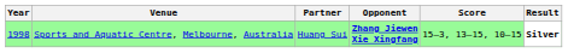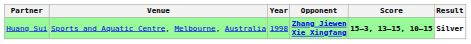 <table class="sortable wikitable" style="font-size: 90%;">
 <tr>
+<th>Partner</th>
+<th>Venue</th>
 <th>Year</th>
-<th>Venue</th>
-<th>Partner</th>
 <th>Opponent</th>
 <th>Score</th>
 <th>Result</th>
 </tr>
 <tr style="background:#98FB98">
+<td align="left"> <a href='#'>Huang Sui</a></td>
+<td align="left"><a href='#'>Sports and Aquatic Centre</a>, <a href='#'>Melbourne</a>, <a href='#'>Australia</a></td>
 <td align="center"><a href='#'>1998</a></td>
-<td align="left"><a href='#'>Sports and Aquatic Centre</a>, <a href='#'>Melbourne</a>, <a href='#'>Australia</a></td>
-<td align="left"> <a href='#'>Huang Sui</a></td>
 <td align="left"><strong> <a href='#'>Zhang Jiewen</a> <br>  <a href='#'>Xie Xingfang</a></strong></td>
-<td align="left">15–3, 13–15, 10–15</td>
+<td align="left"><strong>15–3, 13–15, 10–15</strong></td>
 <td style="text-align:left; background:white"> <strong>Silver</strong></td>
 </tr>
 </table>
